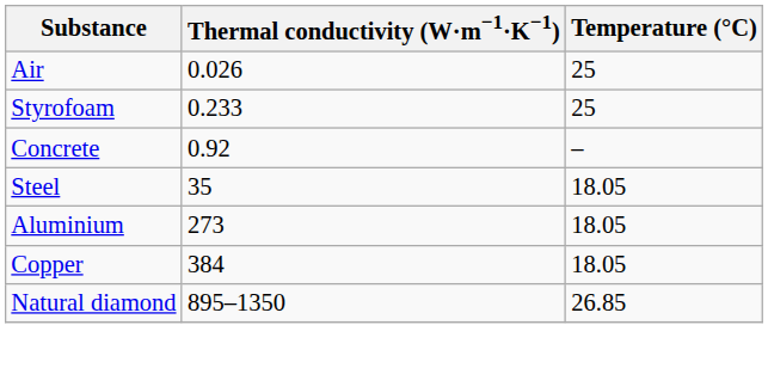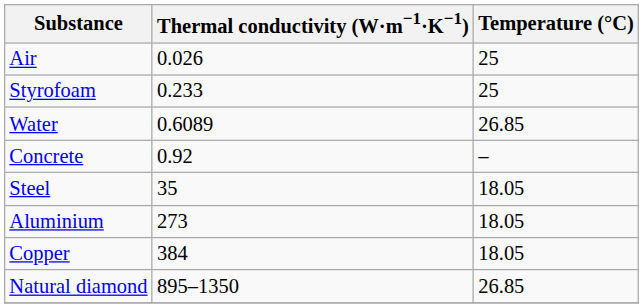 <table class="wikitable">
 <tr style="background:#efefef;">
 <th>Substance</th>
 <th>Thermal conductivity (W·m<sup>−1</sup>·K<sup>−1</sup>)</th>
 <th>Temperature (°C)</th>
 </tr>
 <tr>
 <td><a href='#'>Air</a></td>
 <td>0.026</td>
 <td>25</td>
 </tr>
 <tr>
 <td><a href='#'>Styrofoam</a></td>
 <td>0.233</td>
 <td>25</td>
+</tr>
+<tr>
+<td><a href='#'>Water</a></td>
+<td>0.6089</td>
+<td>26.85</td>
 </tr>
 <tr>
 <td><a href='#'>Concrete</a></td>
 <td>0.92</td>
 <td>–</td>
 </tr>
 <tr>
 <td><a href='#'>Steel</a></td>
 <td>35</td>
 <td>18.05</td>
 </tr>
 <tr>
 <td><a href='#'>Aluminium</a></td>
 <td>273</td>
 <td>18.05</td>
 </tr>
 <tr>
 <td><a href='#'>Copper</a></td>
 <td>384</td>
 <td>18.05</td>
 </tr>
 <tr>
 <td><a href='#'>Natural diamond</a></td>
 <td>895–1350</td>
 <td>26.85</td>
 </tr>
 <tr>
 </tr>
 </table>
